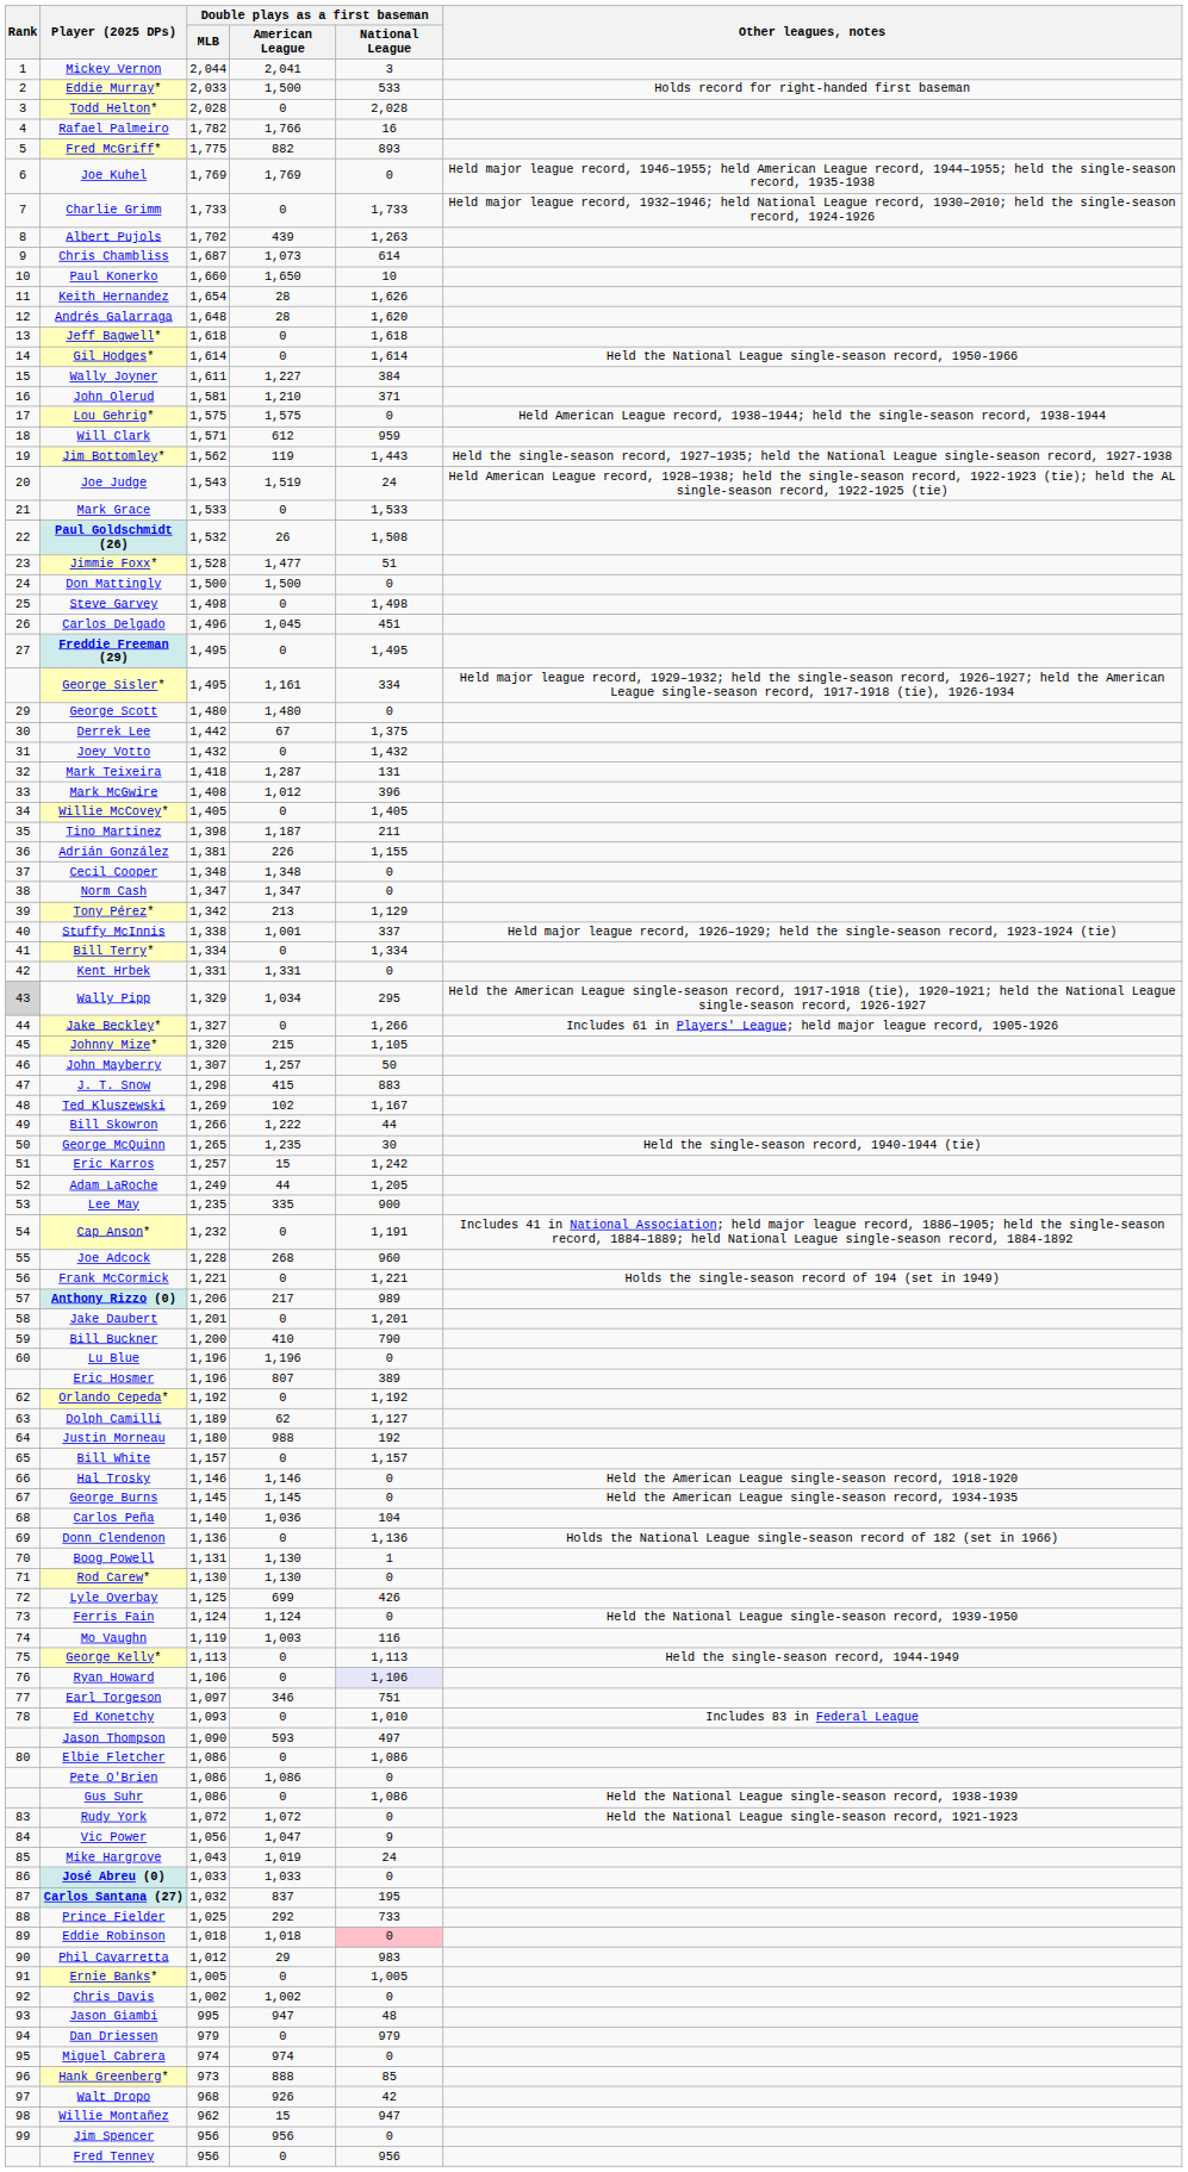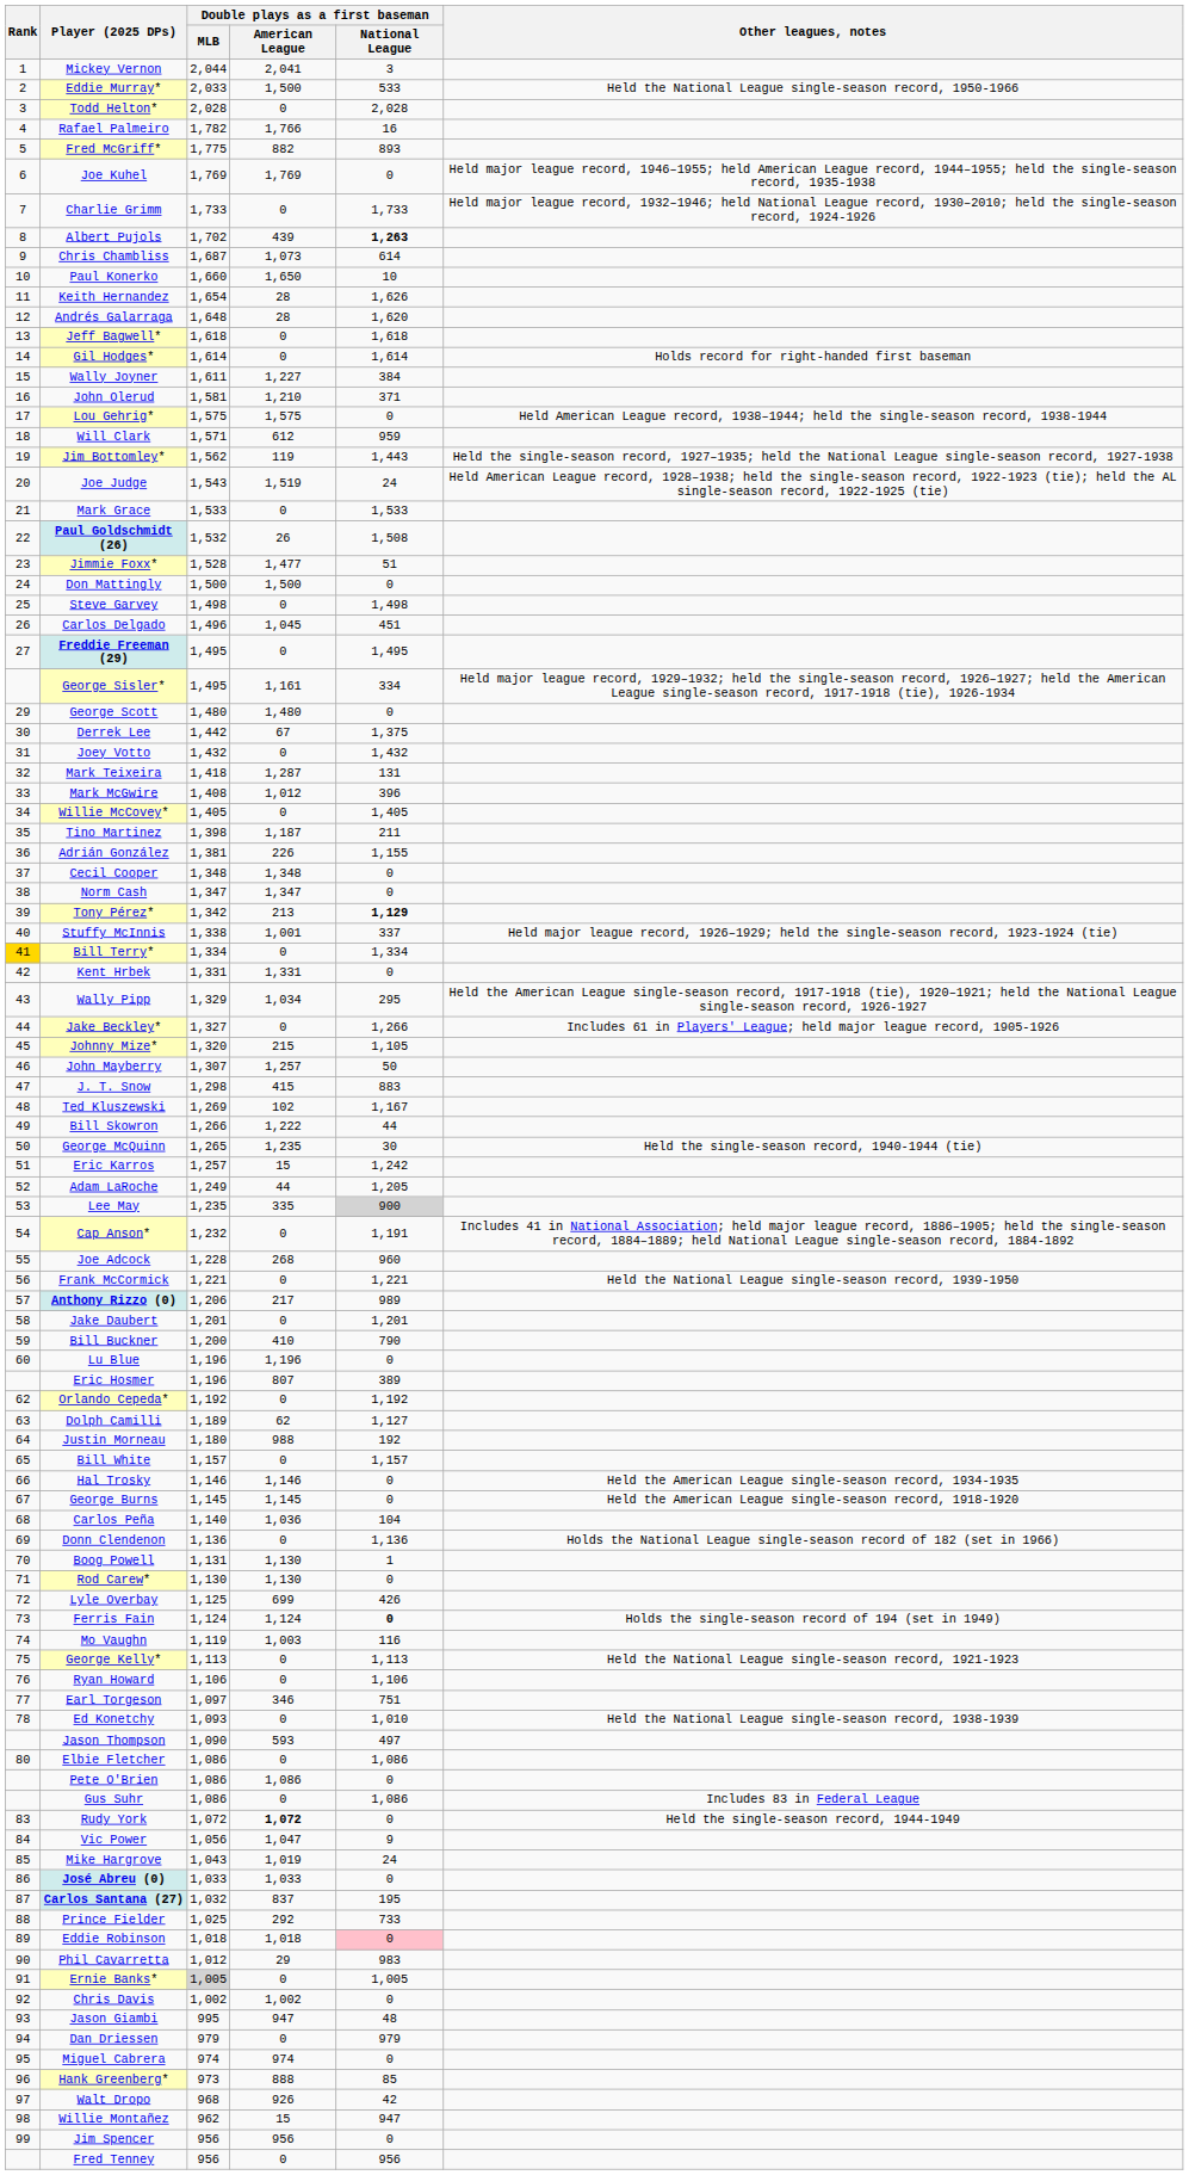 <table class="wikitable sortable" style="text-align:center">
 <tr style="white-space:nowrap;">
 <th rowspan=2>Rank</th>
 <th rowspan=2 scope="col">Player (2025 DPs)</th>
 <th colspan=3>Double plays as a first baseman</th>
 <th rowspan=2>Other leagues, notes</th>
 </tr>
 <tr>
 <th>MLB</th>
 <th>American League</th>
 <th>National League</th>
 </tr>
 <tr>
 <td>1</td>
 <td><a href='#'>Mickey Vernon</a></td>
 <td>2,044</td>
 <td>2,041</td>
 <td>3</td>
 <td></td>
 </tr>
 <tr>
 <td>2</td>
 <td style="background:#ffffbb;"><a href='#'>Eddie Murray</a>*</td>
 <td>2,033</td>
 <td>1,500</td>
 <td>533</td>
-<td>Holds record for right-handed first baseman</td>
+<td>Held the National League single-season record, 1950-1966</td>
 </tr>
 <tr>
 <td>3</td>
 <td style="background:#ffffbb;"><a href='#'>Todd Helton</a>*</td>
 <td>2,028</td>
 <td>0</td>
 <td>2,028</td>
 <td></td>
 </tr>
 <tr>
 <td>4</td>
 <td><a href='#'>Rafael Palmeiro</a></td>
 <td>1,782</td>
 <td>1,766</td>
 <td>16</td>
 <td></td>
 </tr>
 <tr>
 <td>5</td>
 <td style="background:#ffffbb;"><a href='#'>Fred McGriff</a>*</td>
 <td>1,775</td>
 <td>882</td>
 <td>893</td>
 <td></td>
 </tr>
 <tr>
 <td>6</td>
 <td><a href='#'>Joe Kuhel</a></td>
 <td>1,769</td>
 <td>1,769</td>
 <td>0</td>
 <td>Held major league record, 1946–1955; held American League record, 1944–1955; held the single-season record, 1935-1938</td>
 </tr>
 <tr>
 <td>7</td>
 <td><a href='#'>Charlie Grimm</a></td>
 <td>1,733</td>
 <td>0</td>
 <td>1,733</td>
 <td>Held major league record, 1932–1946; held National League record, 1930–2010; held the single-season record, 1924-1926</td>
 </tr>
 <tr>
 <td>8</td>
 <td><a href='#'>Albert Pujols</a></td>
 <td>1,702</td>
 <td>439</td>
-<td>1,263</td>
+<td><strong>1,263</strong></td>
 <td></td>
 </tr>
 <tr>
 <td>9</td>
 <td><a href='#'>Chris Chambliss</a></td>
 <td>1,687</td>
 <td>1,073</td>
 <td>614</td>
 <td></td>
 </tr>
 <tr>
 <td>10</td>
 <td><a href='#'>Paul Konerko</a></td>
 <td>1,660</td>
 <td>1,650</td>
 <td>10</td>
 <td></td>
 </tr>
 <tr>
 <td>11</td>
 <td><a href='#'>Keith Hernandez</a></td>
 <td>1,654</td>
 <td>28</td>
 <td>1,626</td>
 <td></td>
 </tr>
 <tr>
 <td>12</td>
 <td><a href='#'>Andrés Galarraga</a></td>
 <td>1,648</td>
 <td>28</td>
 <td>1,620</td>
 <td></td>
 </tr>
 <tr>
 <td>13</td>
 <td style="background:#ffffbb;"><a href='#'>Jeff Bagwell</a>*</td>
 <td>1,618</td>
 <td>0</td>
 <td>1,618</td>
 <td></td>
 </tr>
 <tr>
 <td>14</td>
 <td style="background:#ffffbb;"><a href='#'>Gil Hodges</a>*</td>
 <td>1,614</td>
 <td>0</td>
 <td>1,614</td>
-<td>Held the National League single-season record, 1950-1966</td>
+<td>Holds record for right-handed first baseman</td>
 </tr>
 <tr>
 <td>15</td>
 <td><a href='#'>Wally Joyner</a></td>
 <td>1,611</td>
 <td>1,227</td>
 <td>384</td>
 <td></td>
 </tr>
 <tr>
 <td>16</td>
 <td><a href='#'>John Olerud</a></td>
 <td>1,581</td>
 <td>1,210</td>
 <td>371</td>
 <td></td>
 </tr>
 <tr>
 <td>17</td>
 <td style="background:#ffffbb;"><a href='#'>Lou Gehrig</a>*</td>
 <td>1,575</td>
 <td>1,575</td>
 <td>0</td>
 <td>Held American League record, 1938–1944; held the single-season record, 1938-1944</td>
 </tr>
 <tr>
 <td>18</td>
 <td><a href='#'>Will Clark</a></td>
 <td>1,571</td>
 <td>612</td>
 <td>959</td>
 <td></td>
 </tr>
 <tr>
 <td>19</td>
 <td style="background:#ffffbb;"><a href='#'>Jim Bottomley</a>*</td>
 <td>1,562</td>
 <td>119</td>
 <td>1,443</td>
 <td>Held the single-season record, 1927–1935; held the National League single-season record, 1927-1938</td>
 </tr>
 <tr>
 <td>20</td>
 <td><a href='#'>Joe Judge</a></td>
 <td>1,543</td>
 <td>1,519</td>
 <td>24</td>
 <td>Held American League record, 1928–1938; held the single-season record, 1922-1923 (tie); held the AL single-season record, 1922-1925 (tie)</td>
 </tr>
 <tr>
 <td>21</td>
 <td><a href='#'>Mark Grace</a></td>
 <td>1,533</td>
 <td>0</td>
 <td>1,533</td>
 <td></td>
 </tr>
 <tr>
 <td>22</td>
 <td style="background:#cfecec;"><strong><a href='#'>Paul Goldschmidt</a> (26)</strong></td>
 <td>1,532</td>
 <td>26</td>
 <td>1,508</td>
 <td></td>
 </tr>
 <tr>
 <td>23</td>
 <td style="background:#ffffbb;"><a href='#'>Jimmie Foxx</a>*</td>
 <td>1,528</td>
 <td>1,477</td>
 <td>51</td>
 <td></td>
 </tr>
 <tr>
 <td>24</td>
 <td><a href='#'>Don Mattingly</a></td>
 <td>1,500</td>
 <td>1,500</td>
 <td>0</td>
 <td></td>
 </tr>
 <tr>
 <td>25</td>
 <td><a href='#'>Steve Garvey</a></td>
 <td>1,498</td>
 <td>0</td>
 <td>1,498</td>
 <td></td>
 </tr>
 <tr>
 <td>26</td>
 <td><a href='#'>Carlos Delgado</a></td>
 <td>1,496</td>
 <td>1,045</td>
 <td>451</td>
 <td></td>
 </tr>
 <tr>
 <td>27</td>
 <td style="background:#cfecec;"><strong><a href='#'>Freddie Freeman</a> (29)</strong></td>
 <td>1,495</td>
 <td>0</td>
 <td>1,495</td>
 <td></td>
 </tr>
 <tr>
 <td></td>
 <td style="background:#ffffbb;"><a href='#'>George Sisler</a>*</td>
 <td>1,495</td>
 <td>1,161</td>
 <td>334</td>
 <td>Held major league record, 1929–1932; held the single-season record, 1926–1927; held the American League single-season record, 1917-1918 (tie), 1926-1934</td>
 </tr>
 <tr>
 <td>29</td>
 <td><a href='#'>George Scott</a></td>
 <td>1,480</td>
 <td>1,480</td>
 <td>0</td>
 <td></td>
 </tr>
 <tr>
 <td>30</td>
 <td><a href='#'>Derrek Lee</a></td>
 <td>1,442</td>
 <td>67</td>
 <td>1,375</td>
 <td></td>
 </tr>
 <tr>
 <td>31</td>
 <td><a href='#'>Joey Votto</a></td>
 <td>1,432</td>
 <td>0</td>
 <td>1,432</td>
 <td></td>
 </tr>
 <tr>
 <td>32</td>
 <td><a href='#'>Mark Teixeira</a></td>
 <td>1,418</td>
 <td>1,287</td>
 <td>131</td>
 <td></td>
 </tr>
 <tr>
 <td>33</td>
 <td><a href='#'>Mark McGwire</a></td>
 <td>1,408</td>
 <td>1,012</td>
 <td>396</td>
 <td></td>
 </tr>
 <tr>
 <td>34</td>
 <td style="background:#ffffbb;"><a href='#'>Willie McCovey</a>*</td>
 <td>1,405</td>
 <td>0</td>
 <td>1,405</td>
 <td></td>
 </tr>
 <tr>
 <td>35</td>
 <td><a href='#'>Tino Martinez</a></td>
 <td>1,398</td>
 <td>1,187</td>
 <td>211</td>
 <td></td>
 </tr>
 <tr>
 <td>36</td>
 <td><a href='#'>Adrián González</a></td>
 <td>1,381</td>
 <td>226</td>
 <td>1,155</td>
 <td></td>
 </tr>
 <tr>
 <td>37</td>
 <td><a href='#'>Cecil Cooper</a></td>
 <td>1,348</td>
 <td>1,348</td>
 <td>0</td>
 <td></td>
 </tr>
 <tr>
 <td>38</td>
 <td><a href='#'>Norm Cash</a></td>
 <td>1,347</td>
 <td>1,347</td>
 <td>0</td>
 <td></td>
 </tr>
 <tr>
 <td>39</td>
 <td style="background:#ffffbb;"><a href='#'>Tony Pérez</a>*</td>
 <td>1,342</td>
 <td>213</td>
-<td>1,129</td>
+<td><strong>1,129</strong></td>
 <td></td>
 </tr>
 <tr>
 <td>40</td>
 <td><a href='#'>Stuffy McInnis</a></td>
 <td>1,338</td>
 <td>1,001</td>
 <td>337</td>
 <td>Held major league record, 1926–1929; held the single-season record, 1923-1924 (tie)</td>
 </tr>
 <tr>
-<td>41</td>
+<td style="background: gold;">41</td>
 <td style="background:#ffffbb;"><a href='#'>Bill Terry</a>*</td>
 <td>1,334</td>
 <td>0</td>
 <td>1,334</td>
 <td></td>
 </tr>
 <tr>
 <td>42</td>
 <td><a href='#'>Kent Hrbek</a></td>
 <td>1,331</td>
 <td>1,331</td>
 <td>0</td>
 <td></td>
 </tr>
 <tr>
-<td style="background: lightgrey;">43</td>
+<td>43</td>
 <td><a href='#'>Wally Pipp</a></td>
 <td>1,329</td>
 <td>1,034</td>
 <td>295</td>
 <td>Held the American League single-season record, 1917-1918 (tie), 1920–1921; held the National League single-season record, 1926-1927</td>
 </tr>
 <tr>
 <td>44</td>
 <td style="background:#ffffbb;"><a href='#'>Jake Beckley</a>*</td>
 <td>1,327</td>
 <td>0</td>
 <td>1,266</td>
 <td>Includes 61 in <a href='#'>Players' League</a>; held major league record, 1905-1926</td>
 </tr>
 <tr>
 <td>45</td>
 <td style="background:#ffffbb;"><a href='#'>Johnny Mize</a>*</td>
 <td>1,320</td>
 <td>215</td>
 <td>1,105</td>
 <td></td>
 </tr>
 <tr>
 <td>46</td>
 <td><a href='#'>John Mayberry</a></td>
 <td>1,307</td>
 <td>1,257</td>
 <td>50</td>
 <td></td>
 </tr>
 <tr>
 <td>47</td>
 <td><a href='#'>J. T. Snow</a></td>
 <td>1,298</td>
 <td>415</td>
 <td>883</td>
 <td></td>
 </tr>
 <tr>
 <td>48</td>
 <td><a href='#'>Ted Kluszewski</a></td>
 <td>1,269</td>
 <td>102</td>
 <td>1,167</td>
 <td></td>
 </tr>
 <tr>
 <td>49</td>
 <td><a href='#'>Bill Skowron</a></td>
 <td>1,266</td>
 <td>1,222</td>
 <td>44</td>
 <td></td>
 </tr>
 <tr>
 <td>50</td>
 <td><a href='#'>George McQuinn</a></td>
 <td>1,265</td>
 <td>1,235</td>
 <td>30</td>
 <td>Held the single-season record, 1940-1944 (tie)</td>
 </tr>
 <tr>
 <td>51</td>
 <td><a href='#'>Eric Karros</a></td>
 <td>1,257</td>
 <td>15</td>
 <td>1,242</td>
 <td></td>
 </tr>
 <tr>
 <td>52</td>
 <td><a href='#'>Adam LaRoche</a></td>
 <td>1,249</td>
 <td>44</td>
 <td>1,205</td>
 <td></td>
 </tr>
 <tr>
 <td>53</td>
 <td><a href='#'>Lee May</a></td>
 <td>1,235</td>
 <td>335</td>
-<td>900</td>
+<td style="background: lightgrey;">900</td>
 <td></td>
 </tr>
 <tr>
 <td>54</td>
 <td style="background:#ffffbb;"><a href='#'>Cap Anson</a>*</td>
 <td>1,232</td>
 <td>0</td>
 <td>1,191</td>
 <td>Includes 41 in <a href='#'>National Association</a>; held major league record, 1886–1905; held the single-season record, 1884–1889; held National League single-season record, 1884-1892</td>
 </tr>
 <tr>
 <td>55</td>
 <td><a href='#'>Joe Adcock</a></td>
 <td>1,228</td>
 <td>268</td>
 <td>960</td>
 <td></td>
 </tr>
 <tr>
 <td>56</td>
 <td><a href='#'>Frank McCormick</a></td>
 <td>1,221</td>
 <td>0</td>
 <td>1,221</td>
-<td>Holds the single-season record of 194 (set in 1949)</td>
+<td>Held the National League single-season record, 1939-1950</td>
 </tr>
 <tr>
 <td>57</td>
 <td style="background:#cfecec;"><strong><a href='#'>Anthony Rizzo</a> (0)</strong></td>
 <td>1,206</td>
 <td>217</td>
 <td>989</td>
 <td></td>
 </tr>
 <tr>
 <td>58</td>
 <td><a href='#'>Jake Daubert</a></td>
 <td>1,201</td>
 <td>0</td>
 <td>1,201</td>
 <td></td>
 </tr>
 <tr>
 <td>59</td>
 <td><a href='#'>Bill Buckner</a></td>
 <td>1,200</td>
 <td>410</td>
 <td>790</td>
 <td></td>
 </tr>
 <tr>
 <td>60</td>
 <td><a href='#'>Lu Blue</a></td>
 <td>1,196</td>
 <td>1,196</td>
 <td>0</td>
 <td></td>
 </tr>
 <tr>
 <td></td>
 <td><a href='#'>Eric Hosmer</a></td>
 <td>1,196</td>
 <td>807</td>
 <td>389</td>
 <td></td>
 </tr>
 <tr>
 <td>62</td>
 <td style="background:#ffffbb;"><a href='#'>Orlando Cepeda</a>*</td>
 <td>1,192</td>
 <td>0</td>
 <td>1,192</td>
 <td></td>
 </tr>
 <tr>
 <td>63</td>
 <td><a href='#'>Dolph Camilli</a></td>
 <td>1,189</td>
 <td>62</td>
 <td>1,127</td>
 <td></td>
 </tr>
 <tr>
 <td>64</td>
 <td><a href='#'>Justin Morneau</a></td>
 <td>1,180</td>
 <td>988</td>
 <td>192</td>
 <td></td>
 </tr>
 <tr>
 <td>65</td>
 <td><a href='#'>Bill White</a></td>
 <td>1,157</td>
 <td>0</td>
 <td>1,157</td>
 <td></td>
 </tr>
 <tr>
 <td>66</td>
 <td><a href='#'>Hal Trosky</a></td>
 <td>1,146</td>
 <td>1,146</td>
 <td>0</td>
-<td>Held the American League single-season record, 1918-1920</td>
+<td>Held the American League single-season record, 1934-1935</td>
 </tr>
 <tr>
 <td>67</td>
 <td><a href='#'>George Burns</a></td>
 <td>1,145</td>
 <td>1,145</td>
 <td>0</td>
-<td>Held the American League single-season record, 1934-1935</td>
+<td>Held the American League single-season record, 1918-1920</td>
 </tr>
 <tr>
 <td>68</td>
 <td><a href='#'>Carlos Peña</a></td>
 <td>1,140</td>
 <td>1,036</td>
 <td>104</td>
 <td></td>
 </tr>
 <tr>
 <td>69</td>
 <td><a href='#'>Donn Clendenon</a></td>
 <td>1,136</td>
 <td>0</td>
 <td>1,136</td>
 <td>Holds the National League single-season record of 182 (set in 1966)</td>
 </tr>
 <tr>
 <td>70</td>
 <td><a href='#'>Boog Powell</a></td>
 <td>1,131</td>
 <td>1,130</td>
 <td>1</td>
 <td></td>
 </tr>
 <tr>
 <td>71</td>
 <td style="background:#ffffbb;"><a href='#'>Rod Carew</a>*</td>
 <td>1,130</td>
 <td>1,130</td>
 <td>0</td>
 <td></td>
 </tr>
 <tr>
 <td>72</td>
 <td><a href='#'>Lyle Overbay</a></td>
 <td>1,125</td>
 <td>699</td>
 <td>426</td>
 <td></td>
 </tr>
 <tr>
 <td>73</td>
 <td><a href='#'>Ferris Fain</a></td>
 <td>1,124</td>
 <td>1,124</td>
-<td>0</td>
-<td>Held the National League single-season record, 1939-1950</td>
+<td><strong>0</strong></td>
+<td>Holds the single-season record of 194 (set in 1949)</td>
 </tr>
 <tr>
 <td>74</td>
 <td><a href='#'>Mo Vaughn</a></td>
 <td>1,119</td>
 <td>1,003</td>
 <td>116</td>
 <td></td>
 </tr>
 <tr>
 <td>75</td>
 <td style="background:#ffffbb;"><a href='#'>George Kelly</a>*</td>
 <td>1,113</td>
 <td>0</td>
 <td>1,113</td>
-<td>Held the single-season record, 1944-1949</td>
+<td>Held the National League single-season record, 1921-1923</td>
 </tr>
 <tr>
 <td>76</td>
 <td><a href='#'>Ryan Howard</a></td>
 <td>1,106</td>
 <td>0</td>
-<td style="background: lavender;">1,106</td>
+<td>1,106</td>
 <td></td>
 </tr>
 <tr>
 <td>77</td>
 <td><a href='#'>Earl Torgeson</a></td>
 <td>1,097</td>
 <td>346</td>
 <td>751</td>
 <td></td>
 </tr>
 <tr>
 <td>78</td>
 <td><a href='#'>Ed Konetchy</a></td>
 <td>1,093</td>
 <td>0</td>
 <td>1,010</td>
-<td>Includes 83 in <a href='#'>Federal League</a></td>
+<td>Held the National League single-season record, 1938-1939</td>
 </tr>
 <tr>
 <td></td>
 <td><a href='#'>Jason Thompson</a></td>
 <td>1,090</td>
 <td>593</td>
 <td>497</td>
 <td></td>
 </tr>
 <tr>
 <td>80</td>
 <td><a href='#'>Elbie Fletcher</a></td>
 <td>1,086</td>
 <td>0</td>
 <td>1,086</td>
 <td></td>
 </tr>
 <tr>
 <td></td>
 <td><a href='#'>Pete O'Brien</a></td>
 <td>1,086</td>
 <td>1,086</td>
 <td>0</td>
 <td></td>
 </tr>
 <tr>
 <td></td>
 <td><a href='#'>Gus Suhr</a></td>
 <td>1,086</td>
 <td>0</td>
 <td>1,086</td>
-<td>Held the National League single-season record, 1938-1939</td>
+<td>Includes 83 in <a href='#'>Federal League</a></td>
 </tr>
 <tr>
 <td>83</td>
 <td><a href='#'>Rudy York</a></td>
 <td>1,072</td>
-<td>1,072</td>
+<td><strong>1,072</strong></td>
 <td>0</td>
-<td>Held the National League single-season record, 1921-1923</td>
+<td>Held the single-season record, 1944-1949</td>
 </tr>
 <tr>
 <td>84</td>
 <td><a href='#'>Vic Power</a></td>
 <td>1,056</td>
 <td>1,047</td>
 <td>9</td>
 <td></td>
 </tr>
 <tr>
 <td>85</td>
 <td><a href='#'>Mike Hargrove</a></td>
 <td>1,043</td>
 <td>1,019</td>
 <td>24</td>
 <td></td>
 </tr>
 <tr>
 <td>86</td>
 <td style="background:#cfecec;"><strong><a href='#'>José Abreu</a> (0)</strong></td>
 <td>1,033</td>
 <td>1,033</td>
 <td>0</td>
 <td></td>
 </tr>
 <tr>
 <td>87</td>
 <td style="background:#cfecec;"><strong><a href='#'>Carlos Santana</a> (27)</strong></td>
 <td>1,032</td>
 <td>837</td>
 <td>195</td>
 <td></td>
 </tr>
 <tr>
 <td>88</td>
 <td><a href='#'>Prince Fielder</a></td>
 <td>1,025</td>
 <td>292</td>
 <td>733</td>
 <td></td>
 </tr>
 <tr>
 <td>89</td>
 <td><a href='#'>Eddie Robinson</a></td>
 <td>1,018</td>
 <td>1,018</td>
 <td style="background: pink;">0</td>
 <td></td>
 </tr>
 <tr>
 <td>90</td>
 <td><a href='#'>Phil Cavarretta</a></td>
 <td>1,012</td>
 <td>29</td>
 <td>983</td>
 <td></td>
 </tr>
 <tr>
 <td>91</td>
 <td style="background:#ffffbb;"><a href='#'>Ernie Banks</a>*</td>
-<td>1,005</td>
+<td style="background: lightgrey;">1,005</td>
 <td>0</td>
 <td>1,005</td>
 <td></td>
 </tr>
 <tr>
 <td>92</td>
 <td><a href='#'>Chris Davis</a></td>
 <td>1,002</td>
 <td>1,002</td>
 <td>0</td>
 <td></td>
 </tr>
 <tr>
 <td>93</td>
 <td><a href='#'>Jason Giambi</a></td>
 <td>995</td>
 <td>947</td>
 <td>48</td>
 <td></td>
 </tr>
 <tr>
 <td>94</td>
 <td><a href='#'>Dan Driessen</a></td>
 <td>979</td>
 <td>0</td>
 <td>979</td>
 <td></td>
 </tr>
 <tr>
 <td>95</td>
 <td><a href='#'>Miguel Cabrera</a></td>
 <td>974</td>
 <td>974</td>
 <td>0</td>
 <td></td>
 </tr>
 <tr>
 <td>96</td>
 <td style="background:#ffffbb;"><a href='#'>Hank Greenberg</a>*</td>
 <td>973</td>
 <td>888</td>
 <td>85</td>
 <td></td>
 </tr>
 <tr>
 <td>97</td>
 <td><a href='#'>Walt Dropo</a></td>
 <td>968</td>
 <td>926</td>
 <td>42</td>
 <td></td>
 </tr>
 <tr>
 <td>98</td>
 <td><a href='#'>Willie Montañez</a></td>
 <td>962</td>
 <td>15</td>
 <td>947</td>
 <td></td>
 </tr>
 <tr>
 <td>99</td>
 <td><a href='#'>Jim Spencer</a></td>
 <td>956</td>
 <td>956</td>
 <td>0</td>
 <td></td>
 </tr>
 <tr>
 <td></td>
 <td><a href='#'>Fred Tenney</a></td>
 <td>956</td>
 <td>0</td>
 <td>956</td>
 <td></td>
 </tr>
 </table>
